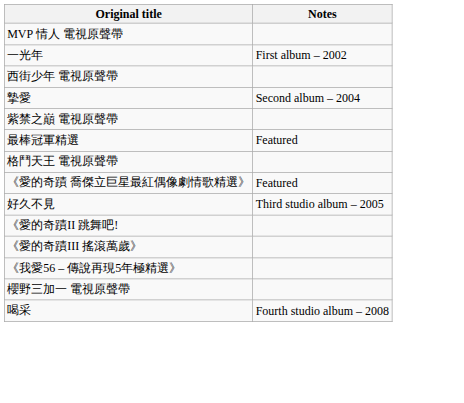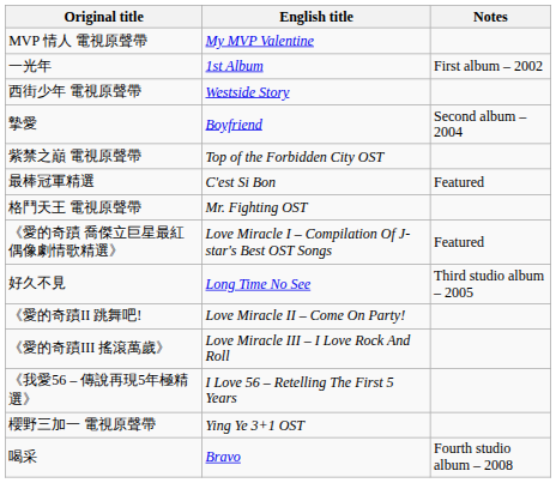 <table class="wikitable">
 <tr>
 <th>Original title</th>
+<th>English title</th>
 <th>Notes</th>
 </tr>
 <tr>
 <td>MVP 情人 電視原聲帶</td>
+<td><em><a href='#'>My MVP Valentine</a></em></td>
 <td></td>
 </tr>
 <tr>
 <td>一光年</td>
+<td><em><a href='#'>1st Album</a></em></td>
 <td>First album – 2002</td>
 </tr>
 <tr>
 <td>西街少年 電視原聲帶</td>
+<td><em><a href='#'>Westside Story</a></em></td>
 <td></td>
 </tr>
 <tr>
 <td>摯愛</td>
+<td><em><a href='#'>Boyfriend</a></em></td>
 <td>Second album – 2004</td>
 </tr>
 <tr>
 <td>紫禁之巔 電視原聲帶</td>
+<td><em>Top of the Forbidden City OST</em></td>
 <td></td>
 </tr>
 <tr>
 <td>最棒冠軍精選</td>
+<td><em>C'est Si Bon</em></td>
 <td>Featured</td>
 </tr>
 <tr>
 <td>格鬥天王 電視原聲帶</td>
+<td><em>Mr. Fighting OST</em></td>
 <td></td>
 </tr>
 <tr>
 <td>《愛的奇蹟 喬傑立巨星最紅偶像劇情歌精選》</td>
+<td><em>Love Miracle I – Compilation Of J-star's Best OST Songs</em></td>
 <td>Featured</td>
 </tr>
 <tr>
 <td>好久不見</td>
+<td><em><a href='#'>Long Time No See</a></em></td>
 <td>Third studio album – 2005</td>
 </tr>
 <tr>
 <td>《愛的奇蹟II 跳舞吧!</td>
+<td><em>Love Miracle II – Come On Party!</em></td>
 <td></td>
 </tr>
 <tr>
 <td>《愛的奇蹟III 搖滾萬歲》</td>
+<td><em>Love Miracle III – I Love Rock And Roll</em></td>
 <td></td>
 </tr>
 <tr>
 <td>《我愛56 – 傳說再現5年極精選》</td>
+<td><em>I Love 56 – Retelling The First 5 Years</em></td>
 <td></td>
 </tr>
 <tr>
 <td>櫻野三加一 電視原聲帶</td>
+<td><em>Ying Ye 3+1 OST</em></td>
 <td></td>
 </tr>
 <tr>
 <td>喝采</td>
+<td><em><a href='#'>Bravo</a></em></td>
 <td>Fourth studio album – 2008</td>
 </tr>
 </table>
